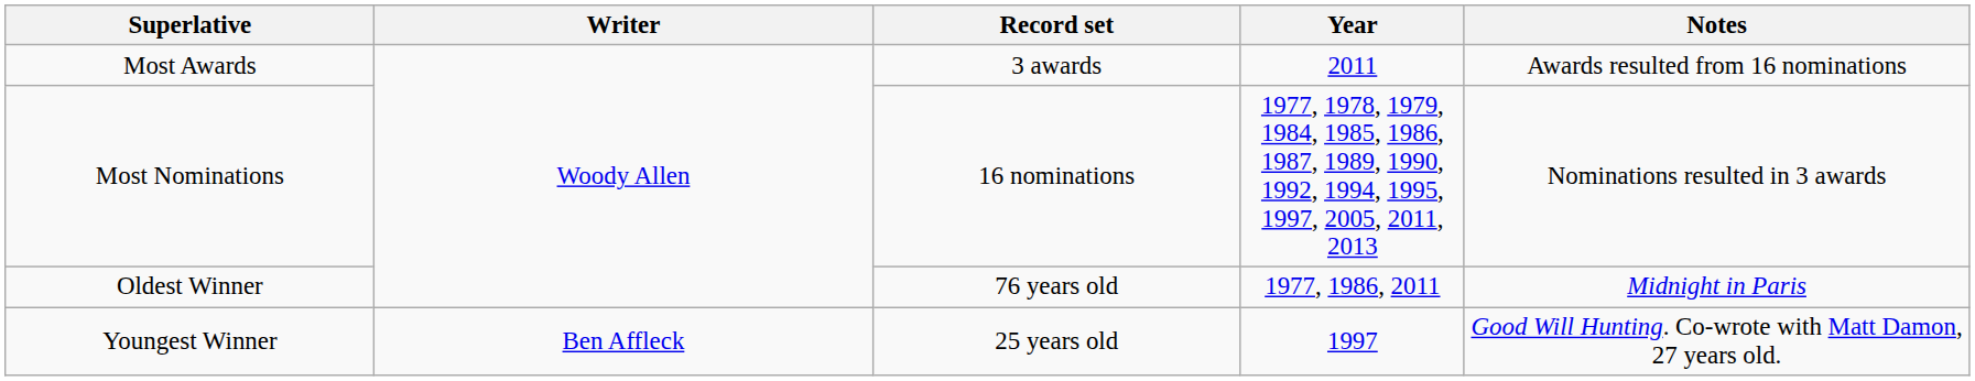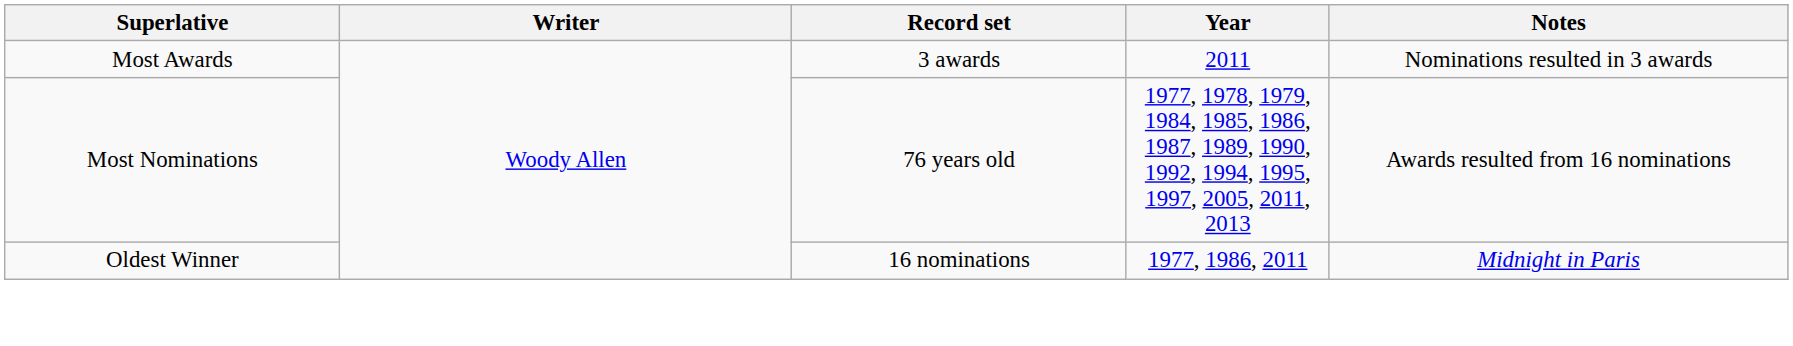 <table class="wikitable" style="text-align: center">
 <tr>
 <th width="250">Superlative</th>
 <th width="350">Writer</th>
 <th width="250">Record set</th>
 <th width="150">Year</th>
 <th width="350">Notes</th>
 </tr>
 <tr>
 <td>Most Awards</td>
 <td rowspan="3"><a href='#'>Woody Allen</a></td>
 <td>3 awards</td>
 <td><a href='#'>2011</a></td>
+<td>Nominations resulted in 3 awards</td>
+</tr>
+<tr>
+<td>Most Nominations</td>
+<td>76 years old</td>
+<td><a href='#'>1977</a>, <a href='#'>1978</a>, <a href='#'>1979</a>, <a href='#'>1984</a>, <a href='#'>1985</a>, <a href='#'>1986</a>, <a href='#'>1987</a>, <a href='#'>1989</a>, <a href='#'>1990</a>, <a href='#'>1992</a>, <a href='#'>1994</a>, <a href='#'>1995</a>, <a href='#'>1997</a>, <a href='#'>2005</a>, <a href='#'>2011</a>, <a href='#'>2013</a></td>
 <td>Awards resulted from 16 nominations</td>
 </tr>
 <tr>
-<td>Most Nominations</td>
+<td>Oldest Winner</td>
 <td>16 nominations</td>
-<td><a href='#'>1977</a>, <a href='#'>1978</a>, <a href='#'>1979</a>, <a href='#'>1984</a>, <a href='#'>1985</a>, <a href='#'>1986</a>, <a href='#'>1987</a>, <a href='#'>1989</a>, <a href='#'>1990</a>, <a href='#'>1992</a>, <a href='#'>1994</a>, <a href='#'>1995</a>, <a href='#'>1997</a>, <a href='#'>2005</a>, <a href='#'>2011</a>, <a href='#'>2013</a></td>
-<td>Nominations resulted in 3 awards</td>
-</tr>
-<tr>
-<td>Oldest Winner</td>
-<td>76 years old</td>
 <td><a href='#'>1977</a>, <a href='#'>1986</a>, <a href='#'>2011</a></td>
 <td><em><a href='#'>Midnight in Paris</a></em></td>
 </tr>
-<tr>
-<td>Youngest Winner</td>
-<td><a href='#'>Ben Affleck</a></td>
-<td>25 years old</td>
-<td><a href='#'>1997</a></td>
-<td><em><a href='#'>Good Will Hunting</a></em>. Co-wrote with <a href='#'>Matt Damon</a>, 27 years old.</td>
-</tr>
 </table>
